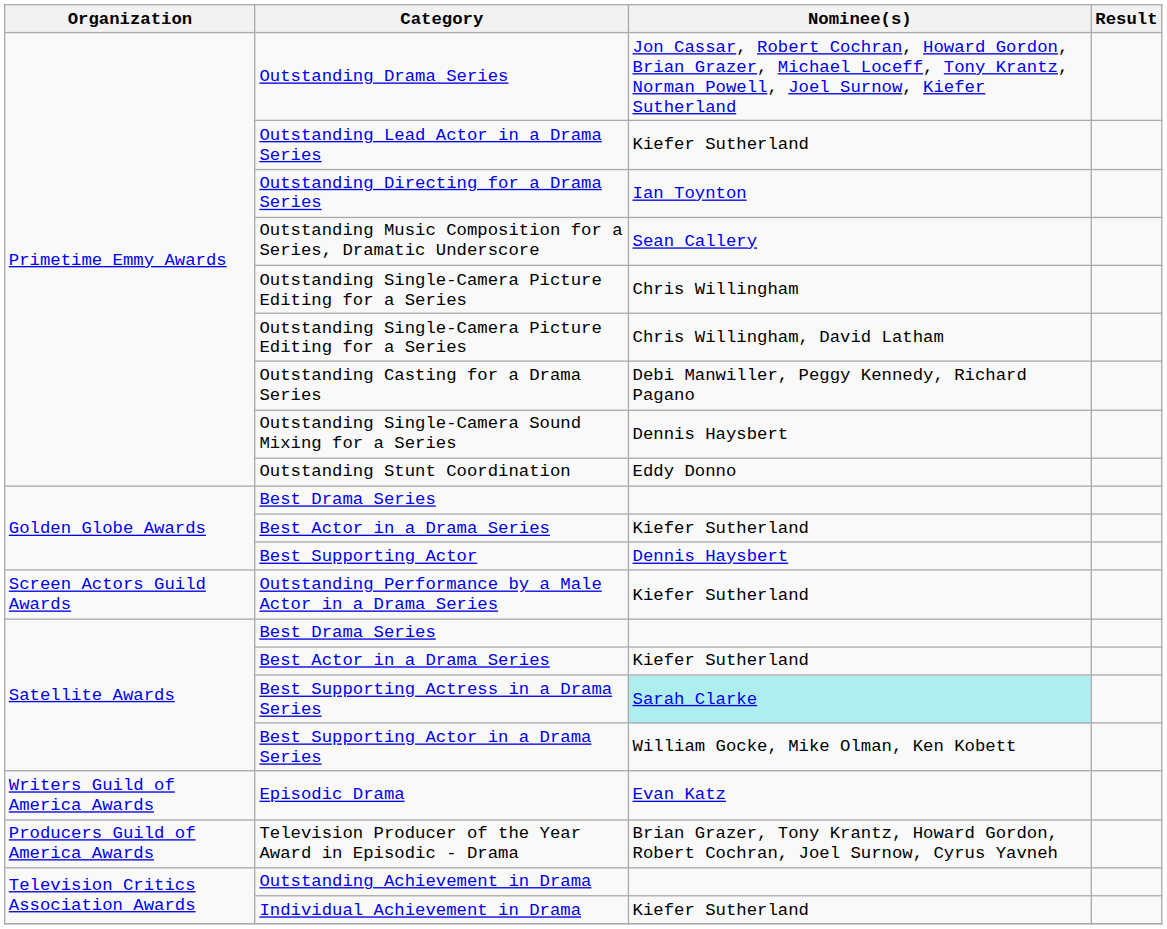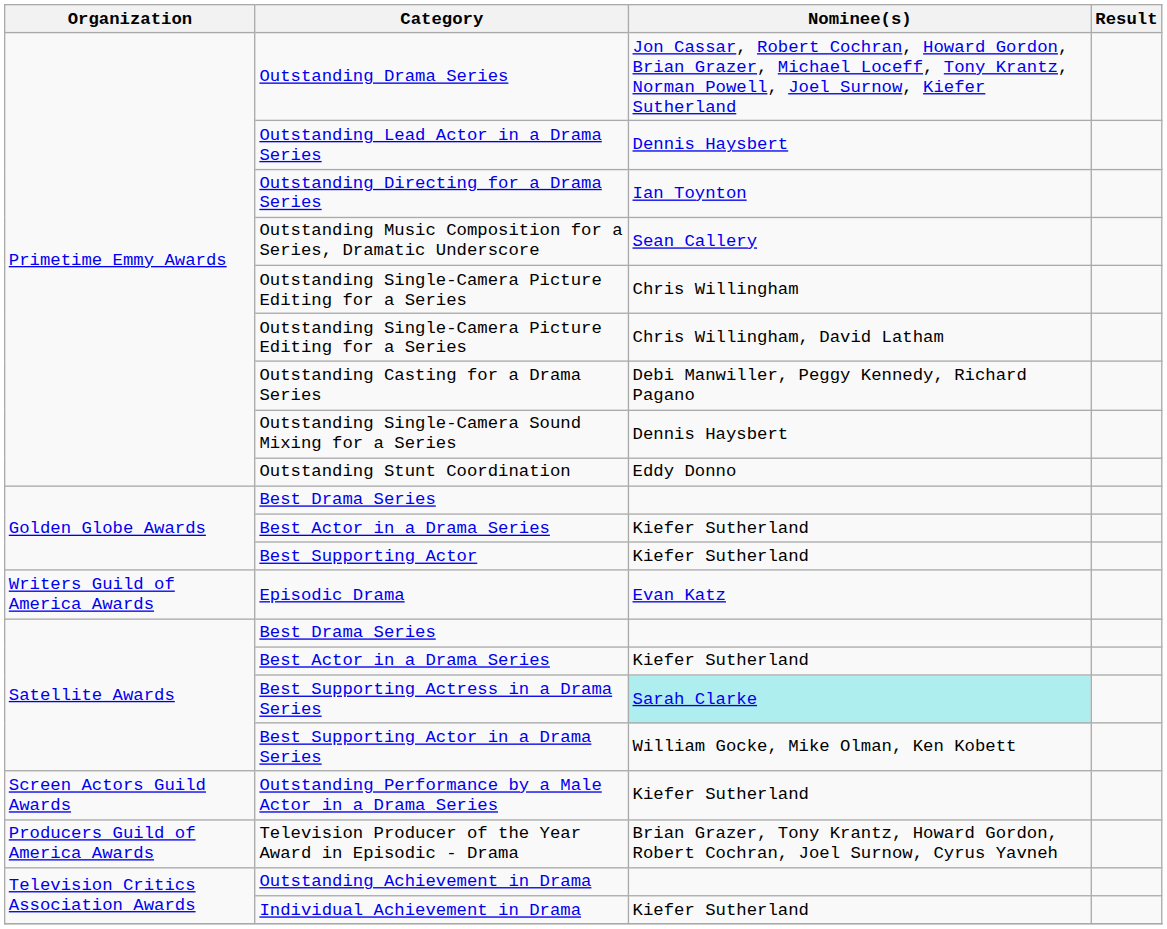 <table class="wikitable">
 <tr>
 <th>Organization</th>
 <th>Category</th>
 <th style="width:40%;">Nominee(s)</th>
 <th>Result</th>
 </tr>
 <tr>
 <td rowspan=9><a href='#'>Primetime Emmy Awards</a></td>
 <td><a href='#'>Outstanding Drama Series</a></td>
 <td><a href='#'>Jon Cassar</a>, <a href='#'>Robert Cochran</a>, <a href='#'>Howard Gordon</a>, <a href='#'>Brian Grazer</a>, <a href='#'>Michael Loceff</a>, <a href='#'>Tony Krantz</a>, <a href='#'>Norman Powell</a>, <a href='#'>Joel Surnow</a>, <a href='#'>Kiefer Sutherland</a></td>
 <td></td>
 </tr>
 <tr>
 <td><a href='#'>Outstanding Lead Actor in a Drama Series</a></td>
-<td>Kiefer Sutherland</td>
+<td><a href='#'>Dennis Haysbert</a></td>
 <td></td>
 </tr>
 <tr>
 <td><a href='#'>Outstanding Directing for a Drama Series</a></td>
 <td><a href='#'>Ian Toynton</a></td>
 <td></td>
 </tr>
 <tr>
 <td>Outstanding Music Composition for a Series, Dramatic Underscore</td>
 <td><a href='#'>Sean Callery</a></td>
 <td></td>
 </tr>
 <tr>
 <td>Outstanding Single-Camera Picture Editing for a Series</td>
 <td>Chris Willingham</td>
 <td></td>
 </tr>
 <tr>
 <td>Outstanding Single-Camera Picture Editing for a Series</td>
 <td>Chris Willingham, David Latham</td>
 <td></td>
 </tr>
 <tr>
 <td>Outstanding Casting for a Drama Series</td>
 <td>Debi Manwiller, Peggy Kennedy, Richard Pagano</td>
 <td></td>
 </tr>
 <tr>
 <td>Outstanding Single-Camera Sound Mixing for a Series</td>
 <td>Dennis Haysbert</td>
 <td></td>
 </tr>
 <tr>
 <td>Outstanding Stunt Coordination</td>
 <td>Eddy Donno</td>
 <td></td>
 </tr>
 <tr>
 <td rowspan=3><a href='#'>Golden Globe Awards</a></td>
 <td><a href='#'>Best Drama Series</a></td>
 <td></td>
 <td></td>
 </tr>
 <tr>
 <td><a href='#'>Best Actor in a Drama Series</a></td>
 <td>Kiefer Sutherland</td>
 <td></td>
 </tr>
 <tr>
 <td><a href='#'>Best Supporting Actor</a></td>
-<td><a href='#'>Dennis Haysbert</a></td>
+<td>Kiefer Sutherland</td>
 <td></td>
 </tr>
 <tr>
-<td rowspan=1><a href='#'>Screen Actors Guild Awards</a></td>
-<td><a href='#'>Outstanding Performance by a Male Actor in a Drama Series</a></td>
-<td>Kiefer Sutherland</td>
+<td rowspan=1><a href='#'>Writers Guild of America Awards</a></td>
+<td><a href='#'>Episodic Drama</a></td>
+<td><a href='#'>Evan Katz</a></td>
 <td></td>
 </tr>
 <tr>
 <td rowspan=4><a href='#'>Satellite Awards</a></td>
 <td><a href='#'>Best Drama Series</a></td>
 <td></td>
 <td></td>
 </tr>
 <tr>
 <td><a href='#'>Best Actor in a Drama Series</a></td>
 <td>Kiefer Sutherland</td>
 <td></td>
 </tr>
 <tr>
 <td><a href='#'>Best Supporting Actress in a Drama Series</a></td>
 <td style="background: paleturquoise;"><a href='#'>Sarah Clarke</a></td>
 <td></td>
 </tr>
 <tr>
 <td><a href='#'>Best Supporting Actor in a Drama Series</a></td>
 <td>William Gocke, Mike Olman, Ken Kobett</td>
 <td></td>
 </tr>
 <tr>
-<td rowspan=1><a href='#'>Writers Guild of America Awards</a></td>
-<td><a href='#'>Episodic Drama</a></td>
-<td><a href='#'>Evan Katz</a></td>
+<td rowspan=1><a href='#'>Screen Actors Guild Awards</a></td>
+<td><a href='#'>Outstanding Performance by a Male Actor in a Drama Series</a></td>
+<td>Kiefer Sutherland</td>
 <td></td>
 </tr>
 <tr>
 <td rowspan=1><a href='#'>Producers Guild of America Awards</a></td>
 <td>Television Producer of the Year Award in Episodic - Drama</td>
 <td>Brian Grazer, Tony Krantz, Howard Gordon, Robert Cochran, Joel Surnow, Cyrus Yavneh</td>
 <td></td>
 </tr>
 <tr>
 <td rowspan=2><a href='#'>Television Critics Association Awards</a></td>
 <td><a href='#'>Outstanding Achievement in Drama</a></td>
 <td></td>
 <td></td>
 </tr>
 <tr>
 <td><a href='#'>Individual Achievement in Drama</a></td>
 <td>Kiefer Sutherland</td>
 <td></td>
 </tr>
 <tr>
 </tr>
 </table>
